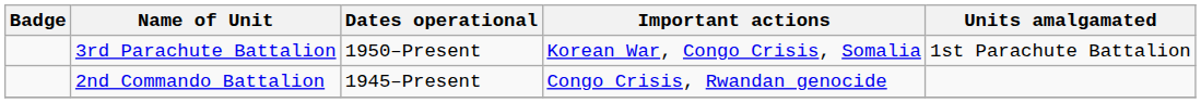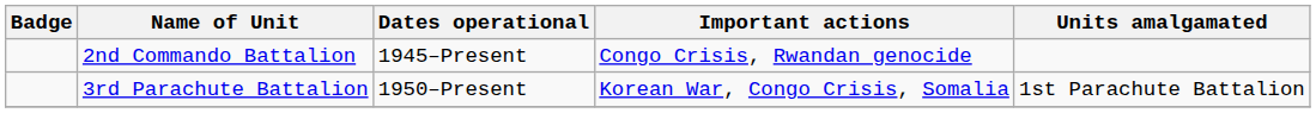 <table class="wikitable">
 <tr>
 <th>Badge</th>
 <th>Name of Unit</th>
 <th>Dates operational</th>
 <th>Important actions</th>
 <th>Units amalgamated</th>
 </tr>
 <tr>
 <td></td>
+<td><a href='#'>2nd Commando Battalion</a></td>
+<td>1945–Present</td>
+<td><a href='#'>Congo Crisis</a>, <a href='#'>Rwandan genocide</a></td>
+<td></td>
+</tr>
+<tr>
+<td></td>
 <td><a href='#'>3rd Parachute Battalion</a></td>
 <td>1950–Present</td>
 <td><a href='#'>Korean War</a>, <a href='#'>Congo Crisis</a>, <a href='#'>Somalia</a></td>
 <td>1st Parachute Battalion</td>
 </tr>
 <tr>
-<td></td>
-<td><a href='#'>2nd Commando Battalion</a></td>
-<td>1945–Present</td>
-<td><a href='#'>Congo Crisis</a>, <a href='#'>Rwandan genocide</a></td>
-<td></td>
-</tr>
-<tr>
 </tr>
 </table>
